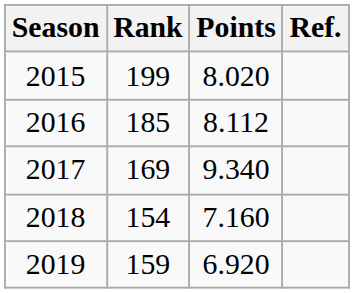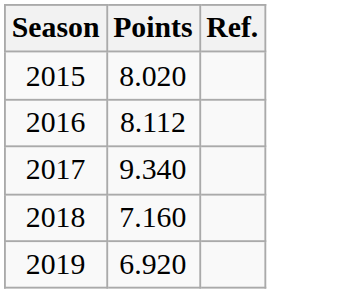 <table class="wikitable plainrowheaders sortable" style="text-align:center">
 <tr>
 <th>Season</th>
-<th>Rank</th>
 <th>Points</th>
 <th>Ref.</th>
 </tr>
 <tr>
 <td>2015</td>
-<td>199 </td>
 <td>8.020</td>
 <td></td>
 </tr>
 <tr>
 <td>2016</td>
-<td>185 </td>
 <td>8.112</td>
 <td></td>
 </tr>
 <tr>
 <td>2017</td>
-<td>169 </td>
 <td>9.340</td>
 <td></td>
 </tr>
 <tr>
 <td>2018</td>
-<td>154 </td>
 <td>7.160</td>
 <td></td>
 </tr>
 <tr>
 <td>2019</td>
-<td>159 </td>
 <td>6.920</td>
 <td></td>
 </tr>
 </table>
